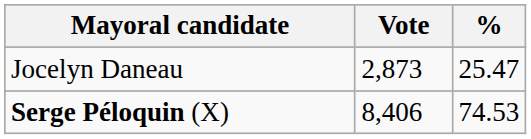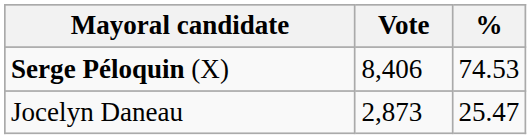 <table class="wikitable">
 <tr>
 <th bgcolor="#DDDDFF" width="200px">Mayoral candidate</th>
 <th bgcolor="#DDDDFF" width="50px">Vote</th>
 <th bgcolor="#DDDDFF" width="30px">%</th>
 </tr>
 <tr>
+<td><strong>Serge Péloquin</strong> (X)</td>
+<td>8,406</td>
+<td>74.53</td>
+</tr>
+<tr>
 <td>Jocelyn Daneau</td>
 <td>2,873</td>
 <td>25.47</td>
 </tr>
-<tr>
-<td><strong>Serge Péloquin</strong> (X)</td>
-<td>8,406</td>
-<td>74.53</td>
-</tr>
 </table>
